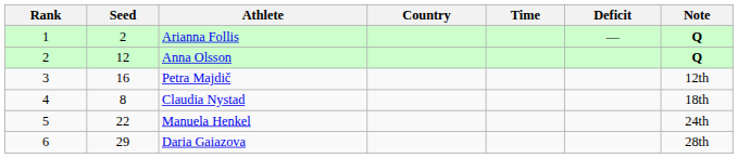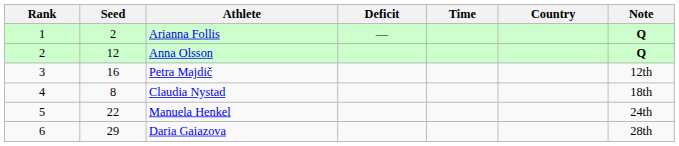 <table class="wikitable sortable" style="text-align:center" width=55%>
 <tr>
 <th>Rank</th>
 <th>Seed</th>
 <th>Athlete</th>
+<th>Deficit</th>
+<th>Time</th>
 <th>Country</th>
-<th>Time</th>
-<th>Deficit</th>
 <th>Note</th>
 </tr>
 <tr bgcolor=ccffcc>
 <td>1</td>
 <td>2</td>
 <td align=left><a href='#'>Arianna Follis</a></td>
+<td>—</td>
+<td></td>
 <td align=left></td>
-<td></td>
-<td>—</td>
 <td><strong>Q</strong></td>
 </tr>
 <tr bgcolor=ccffcc>
 <td>2</td>
 <td>12</td>
 <td align=left><a href='#'>Anna Olsson</a></td>
-<td align=left></td>
 <td></td>
 <td></td>
+<td align=left></td>
 <td><strong>Q</strong></td>
 </tr>
 <tr>
 <td>3</td>
 <td>16</td>
 <td align=left><a href='#'>Petra Majdič</a></td>
-<td align=left></td>
 <td></td>
 <td></td>
+<td align=left></td>
 <td>12th</td>
 </tr>
 <tr>
 <td>4</td>
 <td>8</td>
 <td align=left><a href='#'>Claudia Nystad</a></td>
-<td align=left></td>
 <td></td>
 <td></td>
+<td align=left></td>
 <td>18th</td>
 </tr>
 <tr>
 <td>5</td>
 <td>22</td>
 <td align=left><a href='#'>Manuela Henkel</a></td>
-<td align=left></td>
 <td></td>
 <td></td>
+<td align=left></td>
 <td>24th</td>
 </tr>
 <tr>
 <td>6</td>
 <td>29</td>
 <td align=left><a href='#'>Daria Gaiazova</a></td>
-<td align=left></td>
 <td></td>
 <td></td>
+<td align=left></td>
 <td>28th</td>
 </tr>
 </table>
